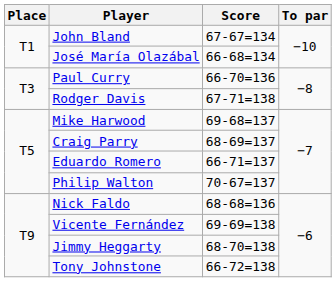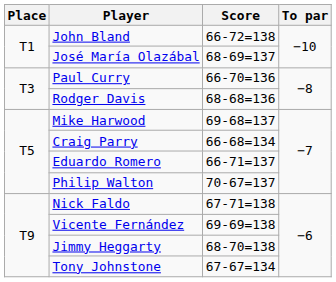 <table class="wikitable">
 <tr>
 <th>Place</th>
 <th>Player</th>
 <th>Score</th>
 <th>To par</th>
 </tr>
 <tr>
 <td rowspan=2 align=center>T1</td>
 <td> <a href='#'>John Bland</a></td>
-<td align=center>67-67=134</td>
+<td align=center>66-72=138</td>
 <td rowspan=2 align=center>−10</td>
 </tr>
 <tr>
 <td> <a href='#'>José María Olazábal</a></td>
-<td align=center>66-68=134</td>
+<td align=center>68-69=137</td>
 </tr>
 <tr>
 <td rowspan=2 align=center>T3</td>
 <td> <a href='#'>Paul Curry</a></td>
 <td align=center>66-70=136</td>
 <td rowspan=2 align=center>−8</td>
 </tr>
 <tr>
 <td> <a href='#'>Rodger Davis</a></td>
-<td align=center>67-71=138</td>
+<td align=center>68-68=136</td>
 </tr>
 <tr>
 <td rowspan=4 align=center>T5</td>
 <td> <a href='#'>Mike Harwood</a></td>
 <td align=center>69-68=137</td>
 <td rowspan=4 align=center>−7</td>
 </tr>
 <tr>
 <td> <a href='#'>Craig Parry</a></td>
-<td align=center>68-69=137</td>
+<td align=center>66-68=134</td>
 </tr>
 <tr>
 <td> <a href='#'>Eduardo Romero</a></td>
 <td align=center>66-71=137</td>
 </tr>
 <tr>
 <td> <a href='#'>Philip Walton</a></td>
 <td align=center>70-67=137</td>
 </tr>
 <tr>
 <td rowspan=4 align=center>T9</td>
 <td> <a href='#'>Nick Faldo</a></td>
-<td align=center>68-68=136</td>
+<td align=center>67-71=138</td>
 <td rowspan=4 align=center>−6</td>
 </tr>
 <tr>
 <td> <a href='#'>Vicente Fernández</a></td>
 <td align=center>69-69=138</td>
 </tr>
 <tr>
 <td> <a href='#'>Jimmy Heggarty</a></td>
 <td align=center>68-70=138</td>
 </tr>
 <tr>
 <td> <a href='#'>Tony Johnstone</a></td>
-<td align=center>66-72=138</td>
+<td align=center>67-67=134</td>
 </tr>
 </table>
